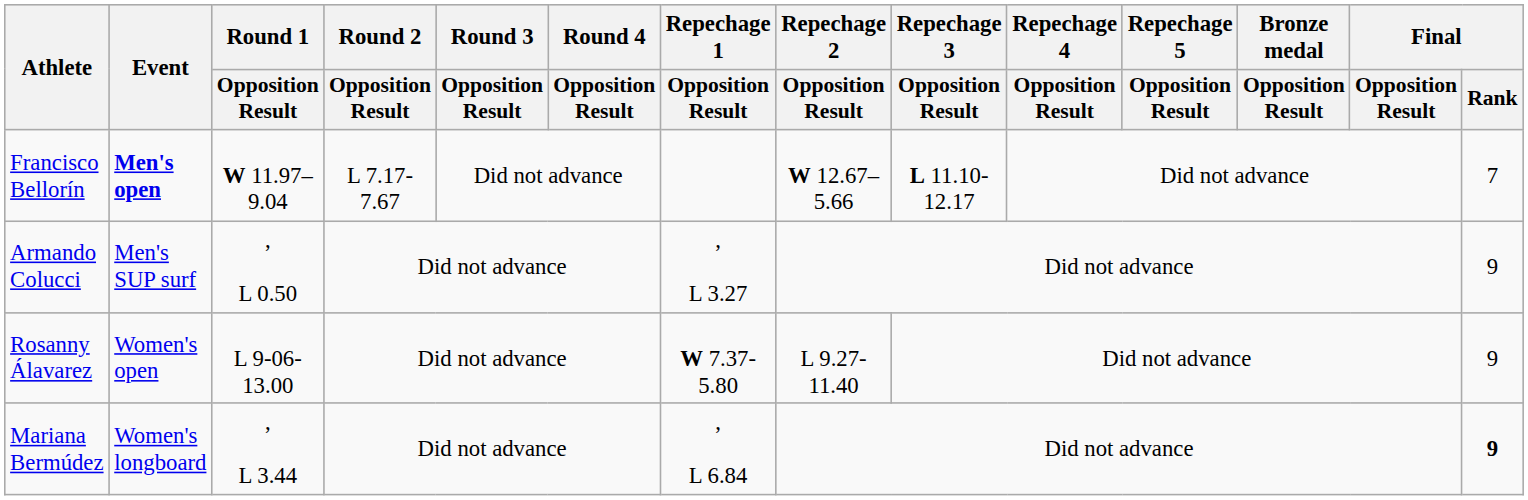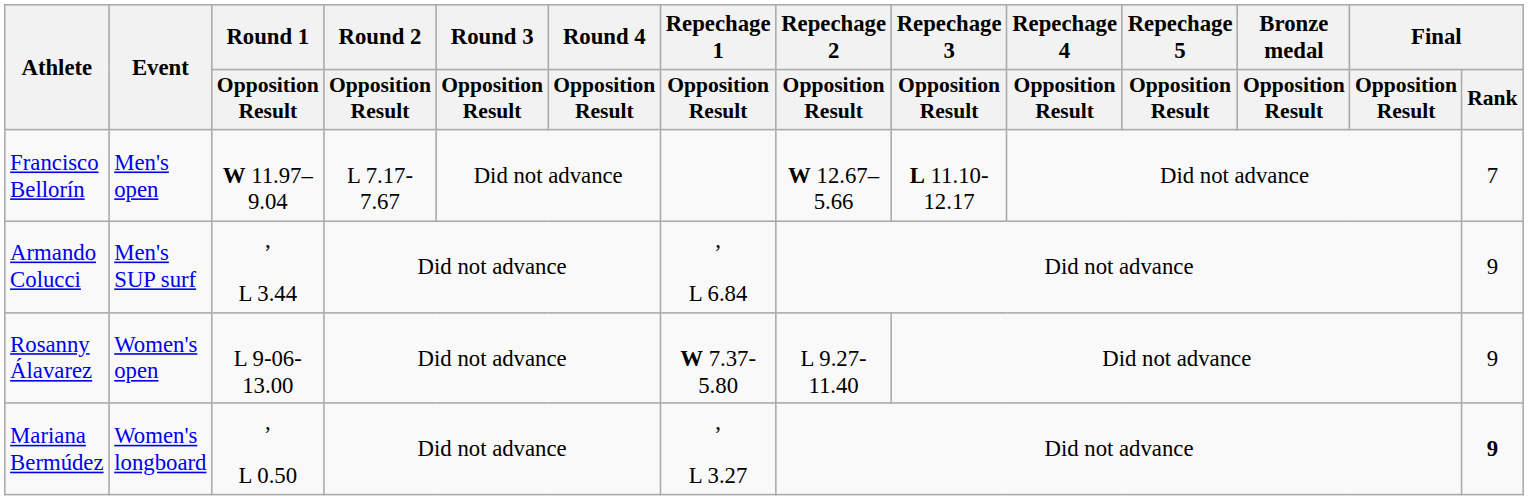 <table class=wikitable style=font-size:90%;text-align:center>
 <tr>
 <th rowspan=2>Athlete</th>
 <th rowspan=2>Event</th>
 <th>Round 1</th>
 <th>Round 2</th>
 <th>Round 3</th>
 <th>Round 4</th>
 <th>Repechage 1</th>
 <th>Repechage 2</th>
 <th>Repechage 3</th>
 <th>Repechage 4</th>
 <th>Repechage 5</th>
 <th>Bronze medal</th>
 <th colspan=2>Final</th>
 </tr>
 <tr style=font-size:95%>
 <th>Opposition<br>Result</th>
 <th>Opposition<br>Result</th>
 <th>Opposition<br>Result</th>
 <th>Opposition<br>Result</th>
 <th>Opposition<br>Result</th>
 <th>Opposition<br>Result</th>
 <th>Opposition<br>Result</th>
 <th>Opposition<br>Result</th>
 <th>Opposition<br>Result</th>
 <th>Opposition<br>Result</th>
 <th>Opposition<br>Result</th>
 <th>Rank</th>
 </tr>
 <tr>
 <td align=left><a href='#'>Francisco Bellorín</a></td>
-<td align=left><strong><a href='#'>Men's open</a></strong></td>
+<td align=left><a href='#'>Men's open</a></td>
 <td><br><strong>W</strong> 11.97–9.04</td>
 <td><br>L 7.17-7.67</td>
 <td colspan=2>Did not advance</td>
 <td></td>
 <td><br><strong>W</strong> 12.67–5.66</td>
 <td><br><strong>L</strong> 11.10-12.17</td>
 <td colspan=4>Did not advance</td>
 <td>7</td>
 </tr>
 <tr>
 <td align=left><a href='#'>Armando Colucci</a></td>
 <td align=left><a href='#'>Men's SUP surf</a></td>
-<td>,<br><br>L 0.50</td>
+<td>,<br><br>L 3.44</td>
 <td colspan=3>Did not advance</td>
-<td>,<br><br>L 3.27</td>
+<td>,<br><br>L 6.84</td>
 <td colspan=6>Did not advance</td>
 <td>9</td>
 </tr>
 <tr>
 <td align=left><a href='#'>Rosanny Álavarez</a></td>
 <td align=left><a href='#'>Women's open</a></td>
 <td><br>L 9-06-13.00</td>
 <td colspan=3>Did not advance</td>
 <td><br><strong>W</strong> 7.37-5.80</td>
 <td><br>L 9.27-11.40</td>
 <td colspan=5>Did not advance</td>
 <td>9</td>
 </tr>
 <tr>
 <td align=left><a href='#'>Mariana Bermúdez</a></td>
 <td align=left><a href='#'>Women's longboard</a></td>
-<td>,<br><br>L 3.44</td>
+<td>,<br><br>L 0.50</td>
 <td colspan=3>Did not advance</td>
-<td>,<br><br>L 6.84</td>
+<td>,<br><br>L 3.27</td>
 <td colspan=6>Did not advance</td>
 <td><strong>9</strong></td>
 </tr>
 </table>
